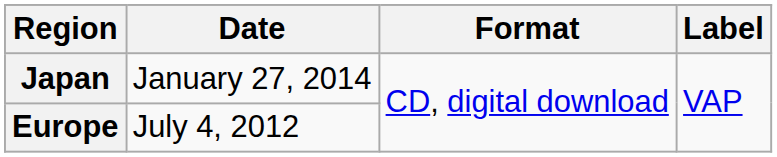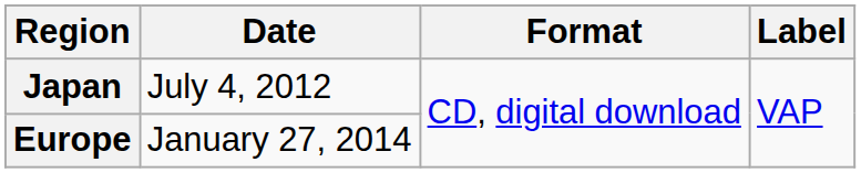 <table class="wikitable plainrowheaders">
 <tr>
 <th scope="col">Region</th>
 <th scope="col">Date</th>
 <th scope="col">Format</th>
 <th scope="col">Label</th>
 </tr>
 <tr>
 <th scope="row">Japan</th>
-<td>January 27, 2014</td>
+<td>July 4, 2012</td>
 <td rowspan="2"><a href='#'>CD</a>, <a href='#'>digital download</a></td>
 <td rowspan="2"><a href='#'>VAP</a></td>
 </tr>
 <tr>
 <th scope="row">Europe</th>
-<td>July 4, 2012</td>
+<td>January 27, 2014</td>
 </tr>
 </table>
